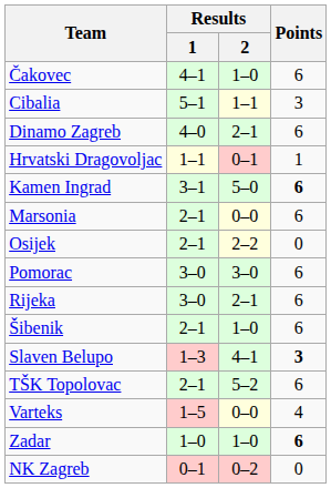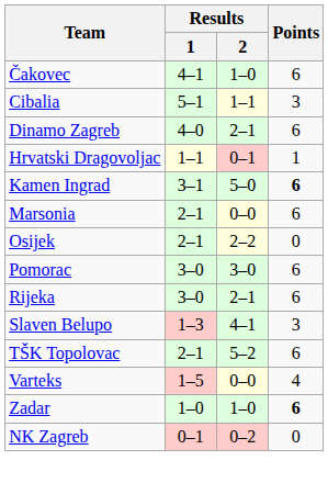 <table class="wikitable" style="text-align:center">
 <tr>
 <th rowspan=2>Team</th>
 <th colspan=2>Results</th>
 <th rowspan=2>Points</th>
 </tr>
 <tr>
 <th width=40>1</th>
 <th width=40>2</th>
 </tr>
 <tr>
 <td align=left><a href='#'>Čakovec</a></td>
 <td bgcolor="#ddffdd">4–1</td>
 <td bgcolor="#ddffdd">1–0</td>
 <td>6</td>
 </tr>
 <tr>
 <td align=left><a href='#'>Cibalia</a></td>
 <td bgcolor="ddffdd">5–1</td>
 <td bgcolor="#ffffdd">1–1</td>
 <td>3</td>
 </tr>
 <tr>
 <td align=left><a href='#'>Dinamo Zagreb</a></td>
 <td bgcolor="ddffdd">4–0</td>
 <td bgcolor="ddffdd">2–1</td>
 <td>6</td>
 </tr>
 <tr>
 <td align=left><a href='#'>Hrvatski Dragovoljac</a></td>
 <td bgcolor="#ffffdd">1–1</td>
 <td bgcolor="#ffcccc">0–1</td>
 <td>1</td>
 </tr>
 <tr>
 <td align=left><a href='#'>Kamen Ingrad</a></td>
 <td bgcolor="#ddffdd">3–1</td>
 <td bgcolor="ddffdd">5–0</td>
 <td><strong>6</strong></td>
 </tr>
 <tr>
 <td align=left><a href='#'>Marsonia</a></td>
 <td bgcolor="#ddffdd">2–1</td>
 <td bgcolor="#ffffdd">0–0</td>
 <td>6</td>
 </tr>
 <tr>
 <td align=left><a href='#'>Osijek</a></td>
 <td bgcolor="#ddffdd">2–1</td>
 <td bgcolor="#ffffdd">2–2</td>
 <td>0</td>
 </tr>
 <tr>
 <td align=left><a href='#'>Pomorac</a></td>
 <td bgcolor="#ddffdd">3–0</td>
 <td bgcolor="#ddffdd">3–0</td>
 <td>6</td>
 </tr>
 <tr>
 <td align=left><a href='#'>Rijeka</a></td>
 <td bgcolor="#ddffdd">3–0</td>
 <td bgcolor="ddffdd">2–1</td>
 <td>6</td>
 </tr>
 <tr>
-<td align=left><a href='#'>Šibenik</a></td>
-<td bgcolor="#ddffdd">2–1</td>
-<td bgcolor="#ddffdd">1–0</td>
-<td>6</td>
-</tr>
-<tr>
 <td align=left><a href='#'>Slaven Belupo</a></td>
 <td bgcolor="#ffcccc">1–3</td>
 <td bgcolor="#ddffdd">4–1</td>
-<td><strong>3</strong></td>
+<td>3</td>
 </tr>
 <tr>
 <td align=left><a href='#'>TŠK Topolovac</a></td>
 <td bgcolor="ddffdd">2–1</td>
 <td bgcolor="#ddffdd">5–2</td>
 <td>6</td>
 </tr>
 <tr>
 <td align=left><a href='#'>Varteks</a></td>
 <td bgcolor="#ffcccc">1–5</td>
 <td bgcolor="#ffffdd">0–0</td>
 <td>4</td>
 </tr>
 <tr>
 <td align=left><a href='#'>Zadar</a></td>
 <td bgcolor="ddffdd">1–0</td>
 <td bgcolor="#ddffdd">1–0</td>
 <td><strong>6</strong></td>
 </tr>
 <tr>
 <td align=left><a href='#'>NK Zagreb</a></td>
 <td bgcolor="#ffcccc">0–1</td>
 <td bgcolor="#ffcccc">0–2</td>
 <td>0</td>
 </tr>
 </table>
